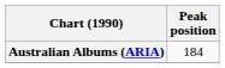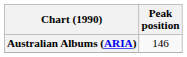 <table class="wikitable sortable plainrowheaders">
 <tr>
 <th>Chart (1990)</th>
 <th>Peak<br>position</th>
 </tr>
 <tr>
 <th scope="row">Australian Albums (<a href='#'>ARIA</a>)</th>
-<td align="center">184</td>
+<td align="center">146</td>
 </tr>
 <tr>
 </tr>
 <tr>
 </tr>
 <tr>
 </tr>
 <tr>
 </tr>
 <tr>
 </tr>
 <tr>
 </tr>
 </table>
